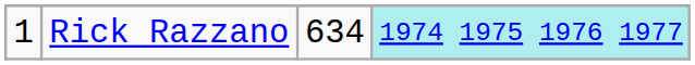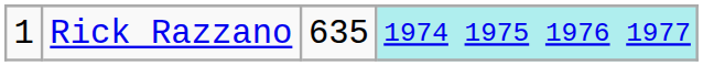 <table class="wikitable">
 <tr>
 </tr>
 <tr>
 <td>1</td>
 <td><a href='#'>Rick Razzano</a></td>
-<td>634</td>
+<td>635</td>
 <td style="background: paleturquoise; font-size:80%;"><a href='#'>1974</a> <a href='#'>1975</a> <a href='#'>1976</a> <a href='#'>1977</a></td>
 </tr>
 </table>
